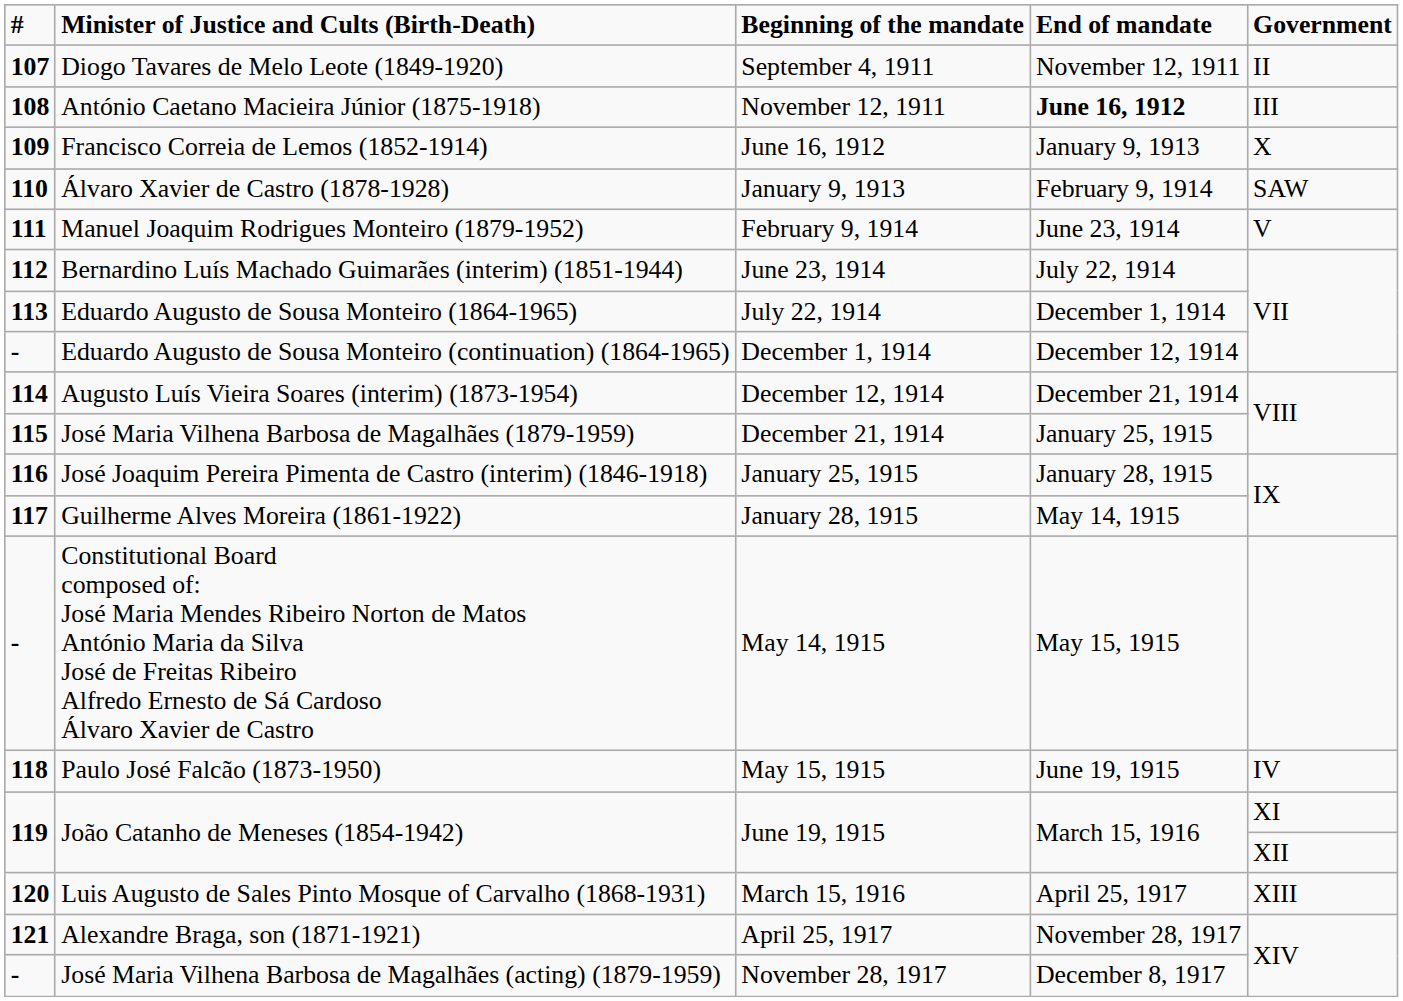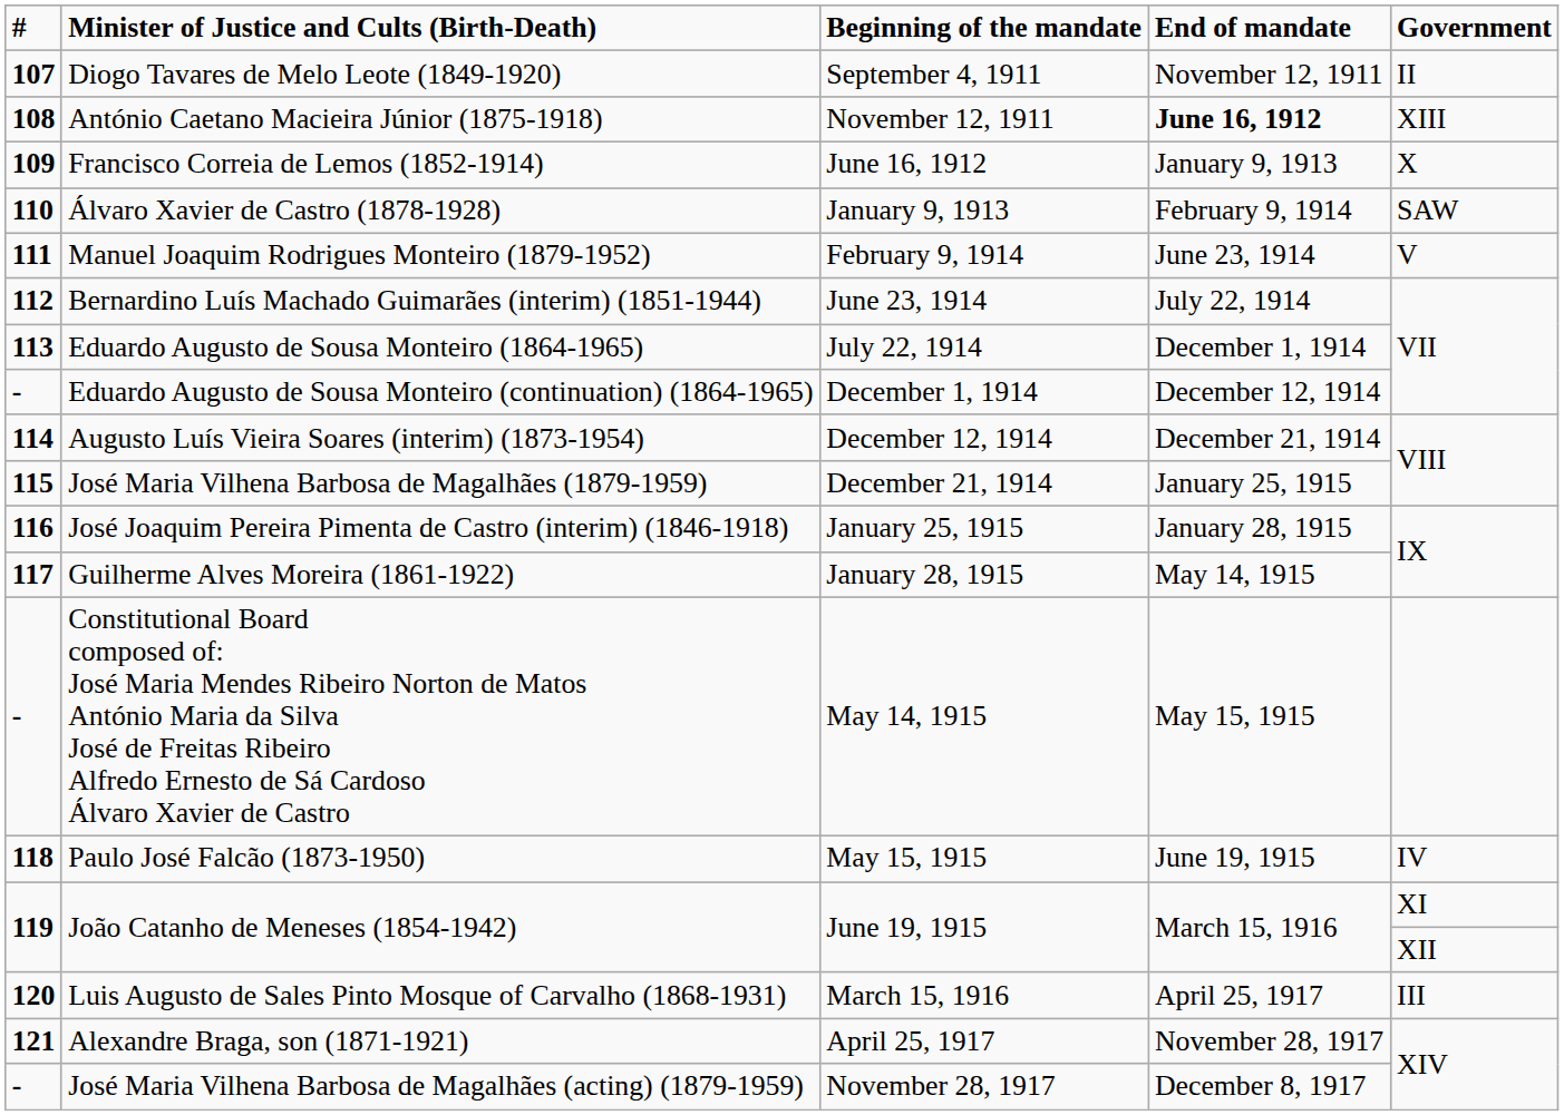 <table class="wikitable">
 <tr>
 <td><strong>#</strong></td>
 <td><strong>Minister of Justice and Cults (Birth-Death)</strong></td>
 <td><strong>Beginning of the mandate</strong></td>
 <td><strong>End of mandate</strong></td>
 <td><strong>Government</strong></td>
 </tr>
 <tr>
 <td><strong>107</strong></td>
 <td>Diogo Tavares de Melo Leote (1849-1920)</td>
 <td>September 4, 1911</td>
 <td>November 12, 1911</td>
 <td>II</td>
 </tr>
 <tr>
 <td><strong>108</strong></td>
 <td>António Caetano Macieira Júnior (1875-1918)</td>
 <td>November 12, 1911</td>
 <td><strong>June 16, 1912</strong></td>
-<td>III</td>
+<td>XIII</td>
 </tr>
 <tr>
 <td><strong>109</strong></td>
 <td>Francisco Correia de Lemos (1852-1914)</td>
 <td>June 16, 1912</td>
 <td>January 9, 1913</td>
 <td>X</td>
 </tr>
 <tr>
 <td><strong>110</strong></td>
 <td>Álvaro Xavier de Castro (1878-1928)</td>
 <td>January 9, 1913</td>
 <td>February 9, 1914</td>
 <td>SAW</td>
 </tr>
 <tr>
 <td><strong>111</strong></td>
 <td>Manuel Joaquim Rodrigues Monteiro (1879-1952)</td>
 <td>February 9, 1914</td>
 <td>June 23, 1914</td>
 <td>V</td>
 </tr>
 <tr>
 <td><strong>112</strong></td>
 <td>Bernardino Luís Machado Guimarães (interim) (1851-1944)</td>
 <td>June 23, 1914</td>
 <td>July 22, 1914</td>
 <td rowspan="3">VII</td>
 </tr>
 <tr>
 <td><strong>113</strong></td>
 <td>Eduardo Augusto de Sousa Monteiro (1864-1965)</td>
 <td>July 22, 1914</td>
 <td>December 1, 1914</td>
 </tr>
 <tr>
 <td><strong>-</strong></td>
 <td>Eduardo Augusto de Sousa Monteiro (continuation) (1864-1965)</td>
 <td>December 1, 1914</td>
 <td>December 12, 1914</td>
 </tr>
 <tr>
 <td><strong>114</strong></td>
 <td>Augusto Luís Vieira Soares (interim) (1873-1954)</td>
 <td>December 12, 1914</td>
 <td>December 21, 1914</td>
 <td rowspan="2">VIII</td>
 </tr>
 <tr>
 <td><strong>115</strong></td>
 <td>José Maria Vilhena Barbosa de Magalhães (1879-1959)</td>
 <td>December 21, 1914</td>
 <td>January 25, 1915</td>
 </tr>
 <tr>
 <td><strong>116</strong></td>
 <td>José Joaquim Pereira Pimenta de Castro (interim) (1846-1918)</td>
 <td>January 25, 1915</td>
 <td>January 28, 1915</td>
 <td rowspan="2">IX</td>
 </tr>
 <tr>
 <td><strong>117</strong></td>
 <td>Guilherme Alves Moreira (1861-1922)</td>
 <td>January 28, 1915</td>
 <td>May 14, 1915</td>
 </tr>
 <tr>
 <td><strong>-</strong></td>
 <td>Constitutional Board<br>composed of:<br>José Maria Mendes Ribeiro Norton de Matos<br>António Maria da Silva<br>José de Freitas Ribeiro<br>Alfredo Ernesto de Sá Cardoso<br>Álvaro Xavier de Castro</td>
 <td>May 14, 1915</td>
 <td>May 15, 1915</td>
 <td></td>
 </tr>
 <tr>
 <td><strong>118</strong></td>
 <td>Paulo José Falcão (1873-1950)</td>
 <td>May 15, 1915</td>
 <td>June 19, 1915</td>
 <td>IV</td>
 </tr>
 <tr>
 <td rowspan="2"><strong>119</strong></td>
 <td rowspan="2">João Catanho de Meneses (1854-1942)</td>
 <td rowspan="2">June 19, 1915</td>
 <td rowspan="2">March 15, 1916</td>
 <td>XI</td>
 </tr>
 <tr>
 <td>XII</td>
 </tr>
 <tr>
 <td><strong>120</strong></td>
 <td>Luis Augusto de Sales Pinto Mosque of Carvalho (1868-1931)</td>
 <td>March 15, 1916</td>
 <td>April 25, 1917</td>
-<td>XIII</td>
+<td>III</td>
 </tr>
 <tr>
 <td><strong>121</strong></td>
 <td>Alexandre Braga, son (1871-1921)</td>
 <td>April 25, 1917</td>
 <td>November 28, 1917</td>
 <td rowspan="2">XIV</td>
 </tr>
 <tr>
 <td><strong>-</strong></td>
 <td>José Maria Vilhena Barbosa de Magalhães (acting) (1879-1959)</td>
 <td>November 28, 1917</td>
 <td>December 8, 1917</td>
 </tr>
 </table>
